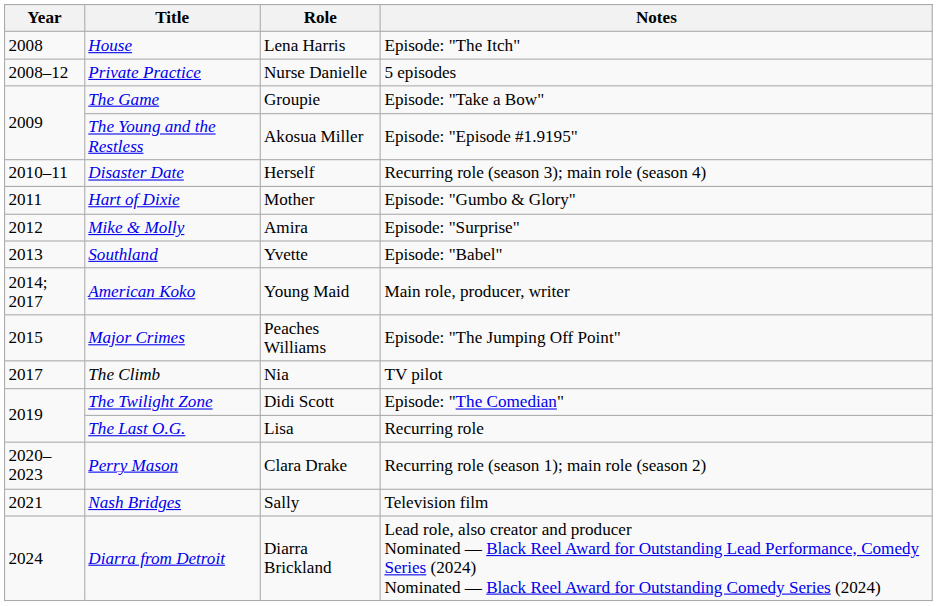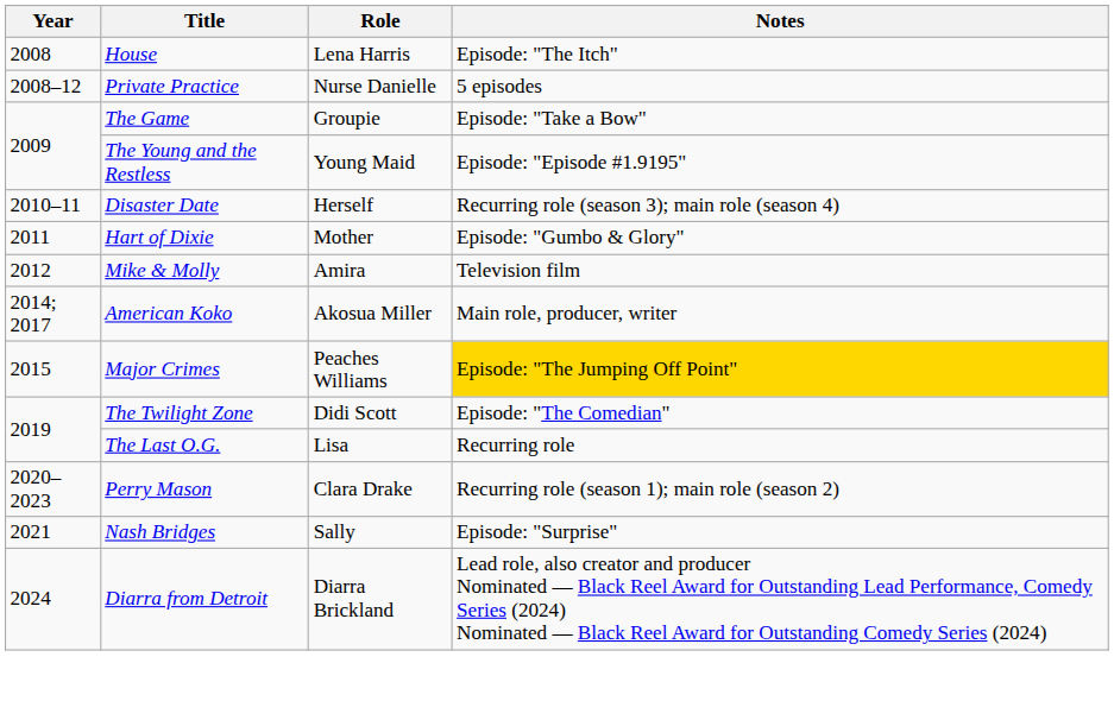 <table class="wikitable sortable">
 <tr>
 <th>Year</th>
 <th>Title</th>
 <th>Role</th>
 <th class="unsortable">Notes</th>
 </tr>
 <tr>
 <td>2008</td>
 <td><em><a href='#'>House</a></em></td>
 <td>Lena Harris</td>
 <td>Episode: "The Itch"</td>
 </tr>
 <tr>
 <td>2008–12</td>
 <td><em><a href='#'>Private Practice</a></em></td>
 <td>Nurse Danielle</td>
 <td>5 episodes</td>
 </tr>
 <tr>
 <td rowspan=2>2009</td>
 <td><em><a href='#'>The Game</a></em></td>
 <td>Groupie</td>
 <td>Episode: "Take a Bow"</td>
 </tr>
 <tr>
 <td><em><a href='#'>The Young and the Restless</a></em></td>
-<td>Akosua Miller</td>
+<td>Young Maid</td>
 <td>Episode: "Episode #1.9195"</td>
 </tr>
 <tr>
 <td>2010–11</td>
 <td><em><a href='#'>Disaster Date</a></em></td>
 <td>Herself</td>
 <td>Recurring role (season 3); main role (season 4)</td>
 </tr>
 <tr>
 <td>2011</td>
 <td><em><a href='#'>Hart of Dixie</a></em></td>
 <td>Mother</td>
 <td>Episode: "Gumbo & Glory"</td>
 </tr>
 <tr>
 <td>2012</td>
 <td><em><a href='#'>Mike & Molly</a></em></td>
 <td>Amira</td>
-<td>Episode: "Surprise"</td>
-</tr>
-<tr>
-<td>2013</td>
-<td><em><a href='#'>Southland</a></em></td>
-<td>Yvette</td>
-<td>Episode: "Babel"</td>
+<td>Television film</td>
 </tr>
 <tr>
 <td>2014; 2017</td>
 <td><em><a href='#'>American Koko</a></em></td>
-<td>Young Maid</td>
+<td>Akosua Miller</td>
 <td>Main role, producer, writer</td>
 </tr>
 <tr>
 <td>2015</td>
 <td><em><a href='#'>Major Crimes</a></em></td>
 <td>Peaches Williams</td>
-<td>Episode: "The Jumping Off Point"</td>
-</tr>
-<tr>
-<td>2017</td>
-<td><em>The Climb</em></td>
-<td>Nia</td>
-<td>TV pilot</td>
+<td style="background: gold;">Episode: "The Jumping Off Point"</td>
 </tr>
 <tr>
 <td rowspan=2>2019</td>
 <td><em><a href='#'>The Twilight Zone</a></em></td>
 <td>Didi Scott</td>
 <td>Episode: "<a href='#'>The Comedian</a>"</td>
 </tr>
 <tr>
 <td><em><a href='#'>The Last O.G.</a></em></td>
 <td>Lisa</td>
 <td>Recurring role</td>
 </tr>
 <tr>
 <td>2020–2023</td>
 <td><em><a href='#'>Perry Mason</a></em></td>
 <td>Clara Drake</td>
 <td>Recurring role (season 1); main role (season 2)</td>
 </tr>
 <tr>
 <td>2021</td>
 <td><em><a href='#'>Nash Bridges</a></em></td>
 <td>Sally</td>
-<td>Television film</td>
+<td>Episode: "Surprise"</td>
 </tr>
 <tr>
 <td>2024</td>
 <td><em><a href='#'>Diarra from Detroit</a></em></td>
 <td>Diarra Brickland</td>
 <td>Lead role, also creator and producer<br>Nominated — <a href='#'>Black Reel Award for Outstanding Lead Performance, Comedy Series</a> (2024)<br>Nominated — <a href='#'>Black Reel Award for Outstanding Comedy Series</a> (2024)</td>
 </tr>
 </table>
